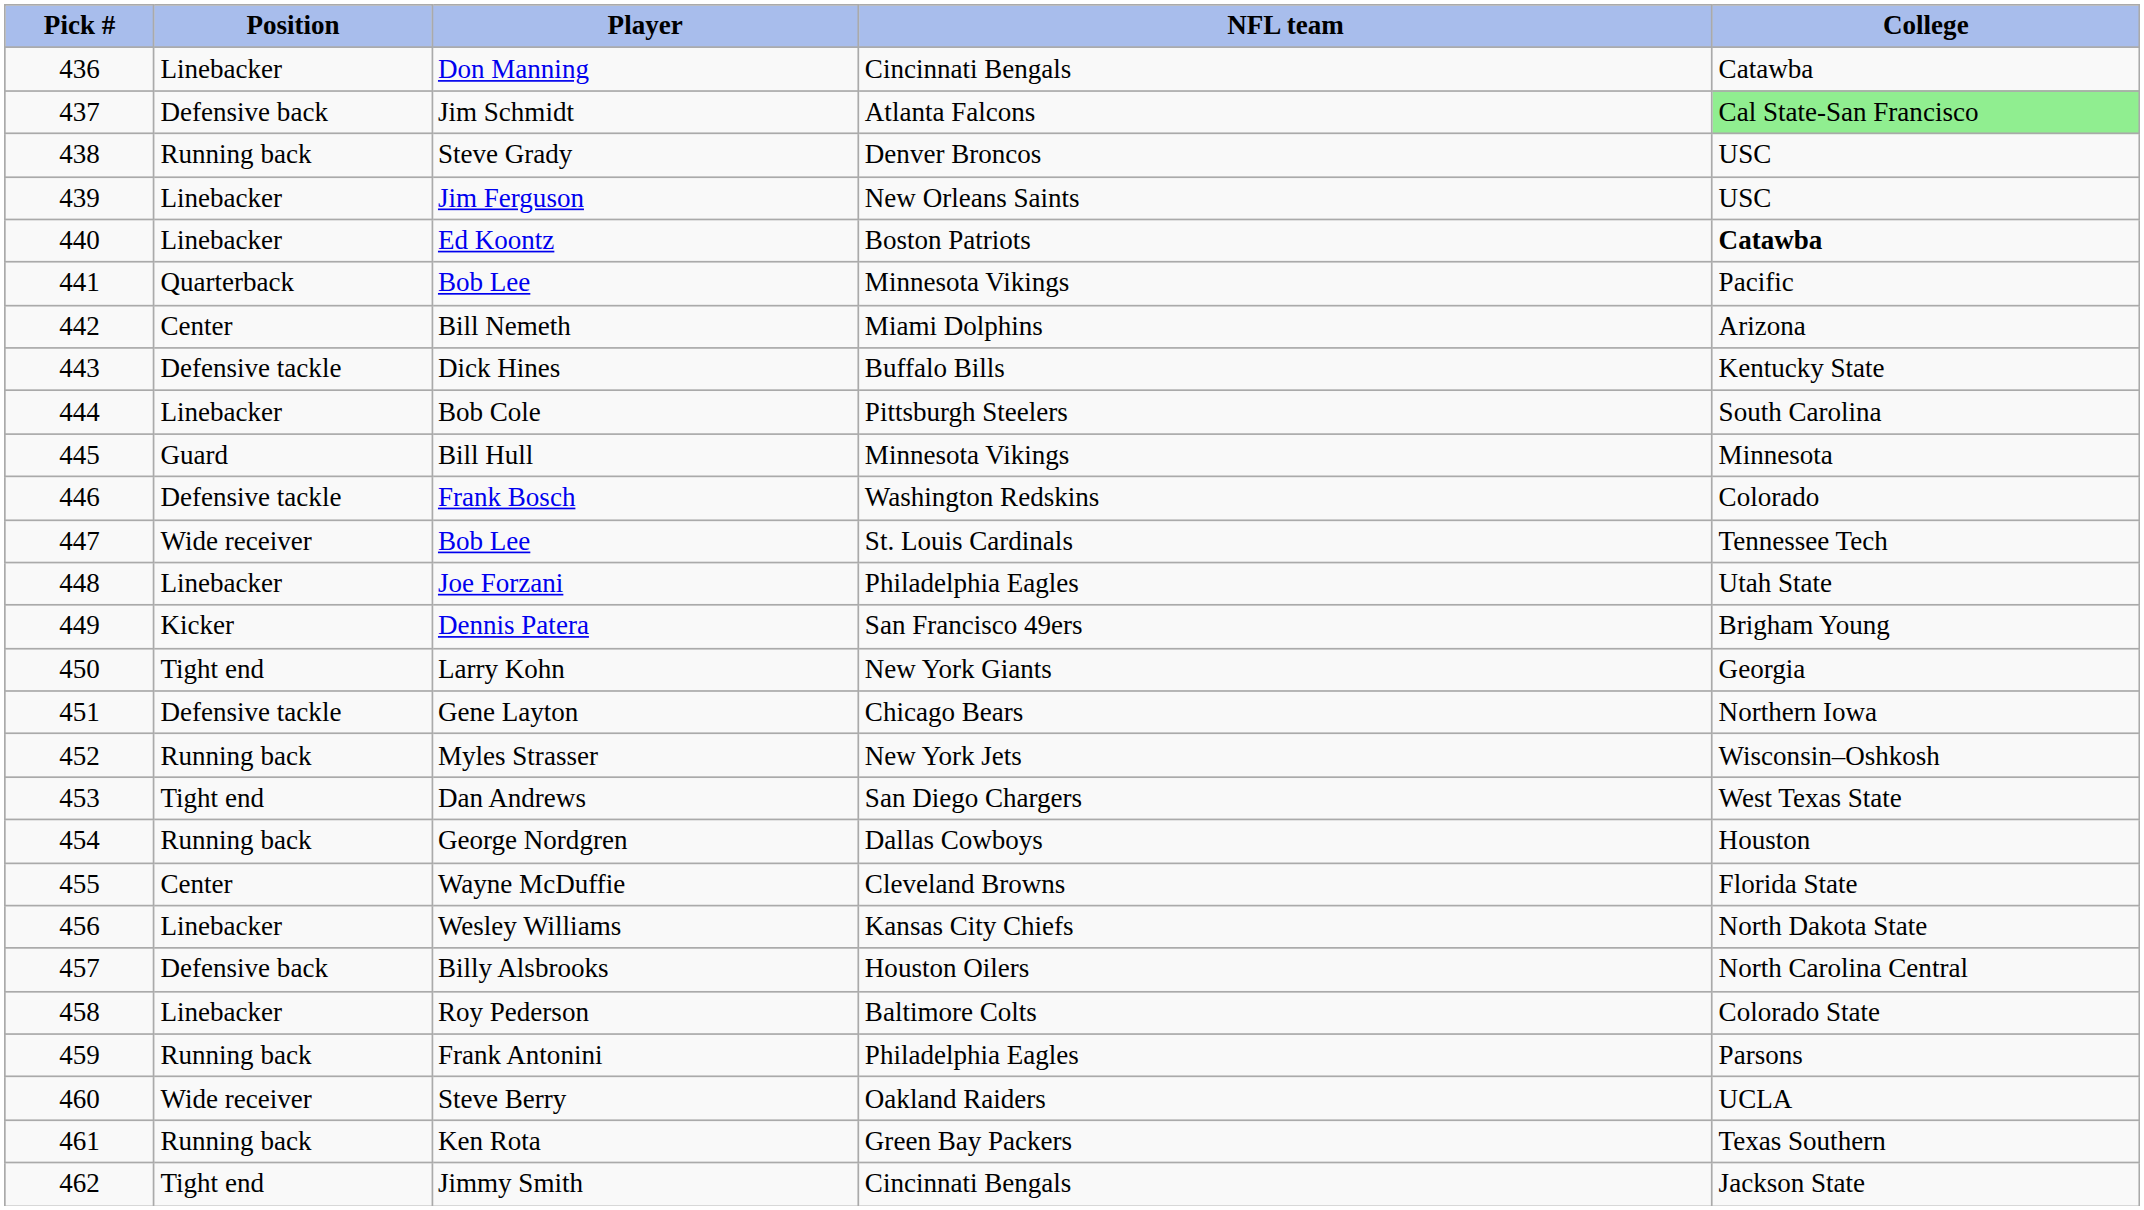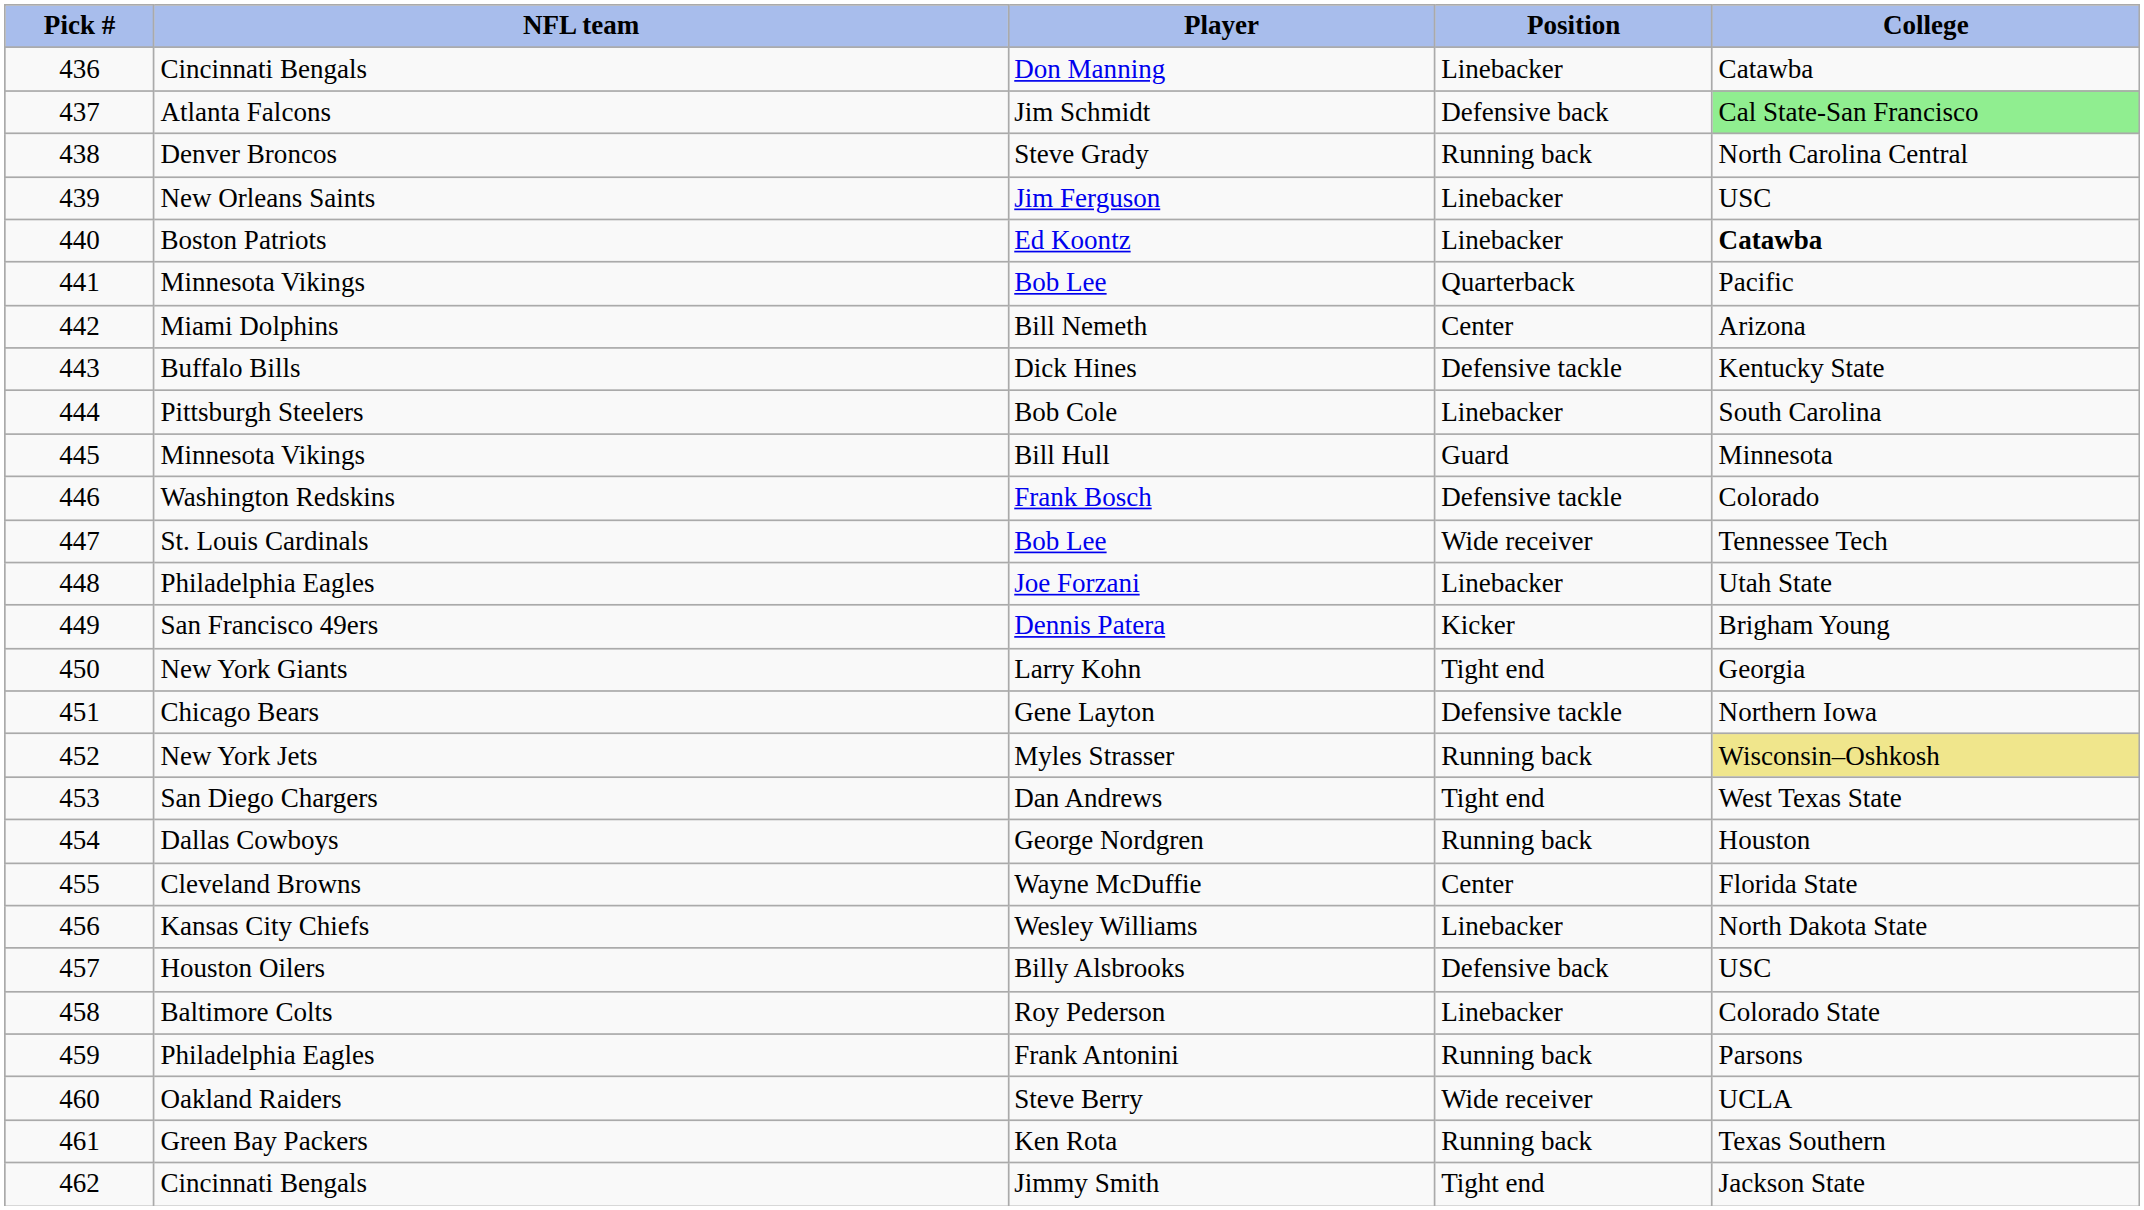 <table class="wikitable sortable sortable" style="width: 100%">
 <tr>
 <th style="background:#A8BDEC;" width=7%>Pick #</th>
+<th width=40% style="background:#A8BDEC;">NFL team</th>
+<th width=20% style="background:#A8BDEC;">Player</th>
 <th width=13% style="background:#A8BDEC;">Position</th>
-<th width=20% style="background:#A8BDEC;">Player</th>
-<th width=40% style="background:#A8BDEC;">NFL team</th>
 <th style="background:#A8BDEC;">College</th>
 </tr>
 <tr>
 <td align=center>436</td>
+<td>Cincinnati Bengals</td>
+<td><a href='#'>Don Manning</a></td>
 <td>Linebacker</td>
-<td><a href='#'>Don Manning</a></td>
-<td>Cincinnati Bengals</td>
 <td>Catawba</td>
 </tr>
 <tr>
 <td align=center>437</td>
+<td>Atlanta Falcons</td>
+<td>Jim Schmidt</td>
 <td>Defensive back</td>
-<td>Jim Schmidt</td>
-<td>Atlanta Falcons</td>
 <td style="background: lightgreen;">Cal State-San Francisco</td>
 </tr>
 <tr>
 <td align=center>438</td>
+<td>Denver Broncos</td>
+<td>Steve Grady</td>
 <td>Running back</td>
-<td>Steve Grady</td>
-<td>Denver Broncos</td>
-<td>USC</td>
+<td>North Carolina Central</td>
 </tr>
 <tr>
 <td align=center>439</td>
+<td>New Orleans Saints</td>
+<td><a href='#'>Jim Ferguson</a></td>
 <td>Linebacker</td>
-<td><a href='#'>Jim Ferguson</a></td>
-<td>New Orleans Saints</td>
 <td>USC</td>
 </tr>
 <tr>
 <td align=center>440</td>
+<td>Boston Patriots</td>
+<td><a href='#'>Ed Koontz</a></td>
 <td>Linebacker</td>
-<td><a href='#'>Ed Koontz</a></td>
-<td>Boston Patriots</td>
 <td><strong>Catawba</strong></td>
 </tr>
 <tr>
 <td align=center>441</td>
+<td>Minnesota Vikings</td>
+<td><a href='#'>Bob Lee</a></td>
 <td>Quarterback</td>
-<td><a href='#'>Bob Lee</a></td>
-<td>Minnesota Vikings</td>
 <td>Pacific</td>
 </tr>
 <tr>
 <td align=center>442</td>
+<td>Miami Dolphins</td>
+<td>Bill Nemeth</td>
 <td>Center</td>
-<td>Bill Nemeth</td>
-<td>Miami Dolphins</td>
 <td>Arizona</td>
 </tr>
 <tr>
 <td align=center>443</td>
+<td>Buffalo Bills</td>
+<td>Dick Hines</td>
 <td>Defensive tackle</td>
-<td>Dick Hines</td>
-<td>Buffalo Bills</td>
 <td>Kentucky State</td>
 </tr>
 <tr>
 <td align=center>444</td>
+<td>Pittsburgh Steelers</td>
+<td>Bob Cole</td>
 <td>Linebacker</td>
-<td>Bob Cole</td>
-<td>Pittsburgh Steelers</td>
 <td>South Carolina</td>
 </tr>
 <tr>
 <td align=center>445</td>
+<td>Minnesota Vikings</td>
+<td>Bill Hull</td>
 <td>Guard</td>
-<td>Bill Hull</td>
-<td>Minnesota Vikings</td>
 <td>Minnesota</td>
 </tr>
 <tr>
 <td align=center>446</td>
+<td>Washington Redskins</td>
+<td><a href='#'>Frank Bosch</a></td>
 <td>Defensive tackle</td>
-<td><a href='#'>Frank Bosch</a></td>
-<td>Washington Redskins</td>
 <td>Colorado</td>
 </tr>
 <tr>
 <td align=center>447</td>
+<td>St. Louis Cardinals</td>
+<td><a href='#'>Bob Lee</a></td>
 <td>Wide receiver</td>
-<td><a href='#'>Bob Lee</a></td>
-<td>St. Louis Cardinals</td>
 <td>Tennessee Tech</td>
 </tr>
 <tr>
 <td align=center>448</td>
+<td>Philadelphia Eagles</td>
+<td><a href='#'>Joe Forzani</a></td>
 <td>Linebacker</td>
-<td><a href='#'>Joe Forzani</a></td>
-<td>Philadelphia Eagles</td>
 <td>Utah State</td>
 </tr>
 <tr>
 <td align=center>449</td>
+<td>San Francisco 49ers</td>
+<td><a href='#'>Dennis Patera</a></td>
 <td>Kicker</td>
-<td><a href='#'>Dennis Patera</a></td>
-<td>San Francisco 49ers</td>
 <td>Brigham Young</td>
 </tr>
 <tr>
 <td align=center>450</td>
+<td>New York Giants</td>
+<td>Larry Kohn</td>
 <td>Tight end</td>
-<td>Larry Kohn</td>
-<td>New York Giants</td>
 <td>Georgia</td>
 </tr>
 <tr>
 <td align=center>451</td>
+<td>Chicago Bears</td>
+<td>Gene Layton</td>
 <td>Defensive tackle</td>
-<td>Gene Layton</td>
-<td>Chicago Bears</td>
 <td>Northern Iowa</td>
 </tr>
 <tr>
 <td align=center>452</td>
+<td>New York Jets</td>
+<td>Myles Strasser</td>
 <td>Running back</td>
-<td>Myles Strasser</td>
-<td>New York Jets</td>
-<td>Wisconsin–Oshkosh</td>
+<td style="background: khaki;">Wisconsin–Oshkosh</td>
 </tr>
 <tr>
 <td align=center>453</td>
+<td>San Diego Chargers</td>
+<td>Dan Andrews</td>
 <td>Tight end</td>
-<td>Dan Andrews</td>
-<td>San Diego Chargers</td>
 <td>West Texas State</td>
 </tr>
 <tr>
 <td align=center>454</td>
+<td>Dallas Cowboys</td>
+<td>George Nordgren</td>
 <td>Running back</td>
-<td>George Nordgren</td>
-<td>Dallas Cowboys</td>
 <td>Houston</td>
 </tr>
 <tr>
 <td align=center>455</td>
+<td>Cleveland Browns</td>
+<td>Wayne McDuffie</td>
 <td>Center</td>
-<td>Wayne McDuffie</td>
-<td>Cleveland Browns</td>
 <td>Florida State</td>
 </tr>
 <tr>
 <td align=center>456</td>
+<td>Kansas City Chiefs</td>
+<td>Wesley Williams</td>
 <td>Linebacker</td>
-<td>Wesley Williams</td>
-<td>Kansas City Chiefs</td>
 <td>North Dakota State</td>
 </tr>
 <tr>
 <td align=center>457</td>
+<td>Houston Oilers</td>
+<td>Billy Alsbrooks</td>
 <td>Defensive back</td>
-<td>Billy Alsbrooks</td>
-<td>Houston Oilers</td>
-<td>North Carolina Central</td>
+<td>USC</td>
 </tr>
 <tr>
 <td align=center>458</td>
+<td>Baltimore Colts</td>
+<td>Roy Pederson</td>
 <td>Linebacker</td>
-<td>Roy Pederson</td>
-<td>Baltimore Colts</td>
 <td>Colorado State</td>
 </tr>
 <tr>
 <td align=center>459</td>
+<td>Philadelphia Eagles</td>
+<td>Frank Antonini</td>
 <td>Running back</td>
-<td>Frank Antonini</td>
-<td>Philadelphia Eagles</td>
 <td>Parsons</td>
 </tr>
 <tr>
 <td align=center>460</td>
+<td>Oakland Raiders</td>
+<td>Steve Berry</td>
 <td>Wide receiver</td>
-<td>Steve Berry</td>
-<td>Oakland Raiders</td>
 <td>UCLA</td>
 </tr>
 <tr>
 <td align=center>461</td>
+<td>Green Bay Packers</td>
+<td>Ken Rota</td>
 <td>Running back</td>
-<td>Ken Rota</td>
-<td>Green Bay Packers</td>
 <td>Texas Southern</td>
 </tr>
 <tr>
 <td align=center>462</td>
+<td>Cincinnati Bengals</td>
+<td>Jimmy Smith</td>
 <td>Tight end</td>
-<td>Jimmy Smith</td>
-<td>Cincinnati Bengals</td>
 <td>Jackson State</td>
 </tr>
 </table>
